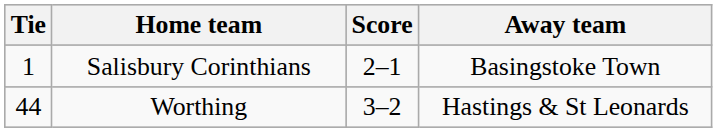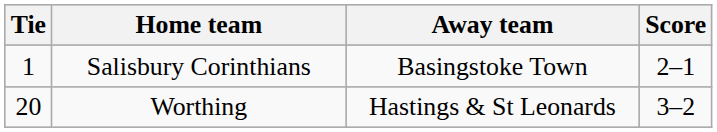 <table class="wikitable" style="text-align:center;">
 <tr>
 <th width=20>Tie</th>
 <th width=175>Home team</th>
+<th width=175>Away team</th>
 <th width=20>Score</th>
-<th width=175>Away team</th>
 </tr>
 <tr>
 <td>1</td>
 <td>Salisbury Corinthians</td>
+<td>Basingstoke Town</td>
 <td>2–1</td>
-<td>Basingstoke Town</td>
 </tr>
 <tr>
-<td>44</td>
+<td>20</td>
 <td>Worthing</td>
+<td>Hastings & St Leonards</td>
 <td>3–2</td>
-<td>Hastings & St Leonards</td>
 </tr>
 </table>
